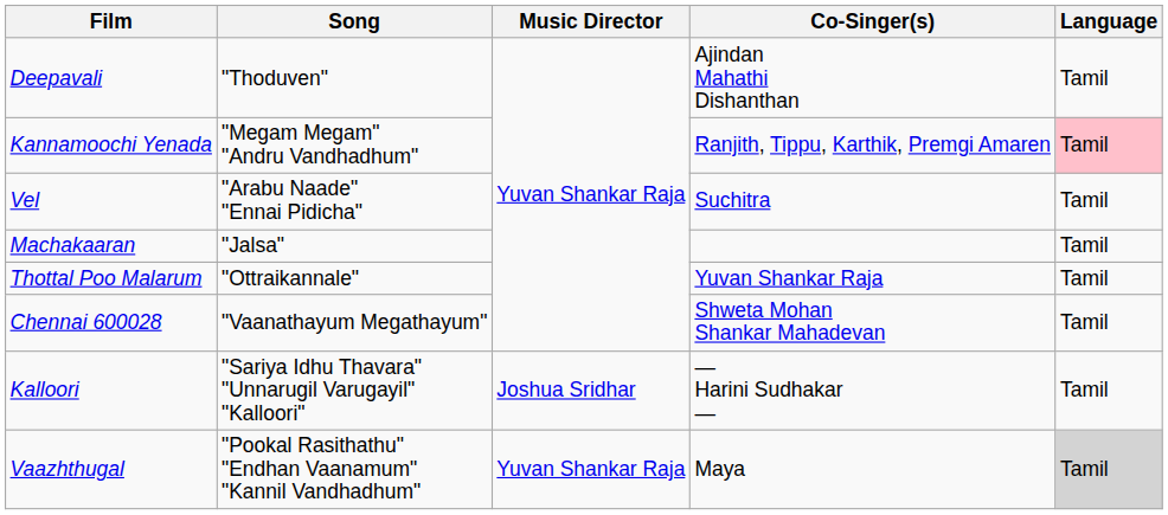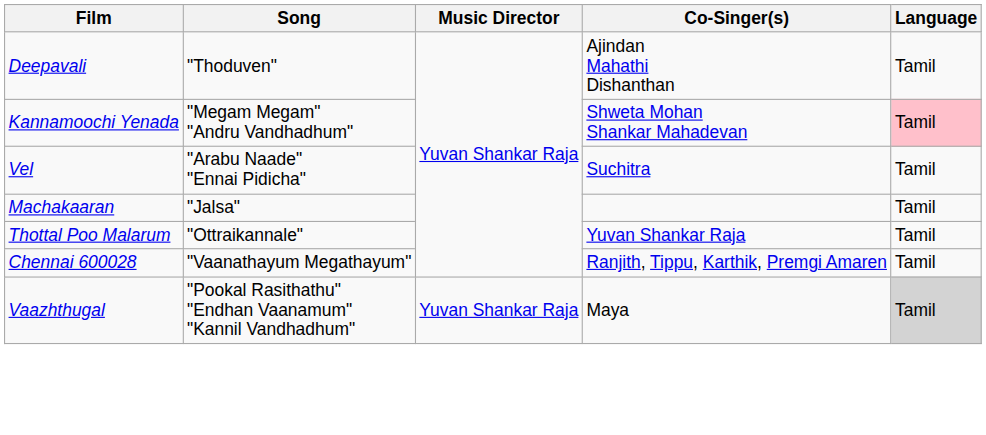 <table class="wikitable sortable">
 <tr>
 <th>Film</th>
 <th>Song</th>
 <th>Music Director</th>
 <th>Co-Singer(s)</th>
 <th>Language</th>
 </tr>
 <tr>
 <td><em><a href='#'>Deepavali</a></em></td>
 <td>"Thoduven"</td>
 <td rowspan="6"><a href='#'>Yuvan Shankar Raja</a></td>
 <td>Ajindan<br><a href='#'>Mahathi</a><br>Dishanthan</td>
 <td>Tamil</td>
 </tr>
 <tr>
 <td><em><a href='#'>Kannamoochi Yenada</a></em></td>
 <td>"Megam Megam"<br>"Andru Vandhadhum"</td>
-<td><a href='#'>Ranjith</a>, <a href='#'>Tippu</a>, <a href='#'>Karthik</a>, <a href='#'>Premgi Amaren</a></td>
+<td><a href='#'>Shweta Mohan</a><br><a href='#'>Shankar Mahadevan</a></td>
 <td style="background: pink;">Tamil</td>
 </tr>
 <tr>
 <td><em><a href='#'>Vel</a></em></td>
 <td>"Arabu Naade"<br>"Ennai Pidicha"</td>
 <td><a href='#'>Suchitra</a></td>
 <td>Tamil</td>
 </tr>
 <tr>
 <td><em><a href='#'>Machakaaran</a></em></td>
 <td>"Jalsa"</td>
 <td></td>
 <td>Tamil</td>
 </tr>
 <tr>
 <td><em><a href='#'>Thottal Poo Malarum</a></em></td>
 <td>"Ottraikannale"</td>
 <td><a href='#'>Yuvan Shankar Raja</a></td>
 <td>Tamil</td>
 </tr>
 <tr>
 <td><em><a href='#'>Chennai 600028</a></em></td>
 <td>"Vaanathayum Megathayum"</td>
-<td><a href='#'>Shweta Mohan</a><br><a href='#'>Shankar Mahadevan</a></td>
-<td>Tamil</td>
-</tr>
-<tr>
-<td><em><a href='#'>Kalloori</a></em></td>
-<td>"Sariya Idhu Thavara"<br>"Unnarugil Varugayil"<br>"Kalloori"</td>
-<td><a href='#'>Joshua Sridhar</a></td>
-<td>—<br>Harini Sudhakar<br>—</td>
+<td><a href='#'>Ranjith</a>, <a href='#'>Tippu</a>, <a href='#'>Karthik</a>, <a href='#'>Premgi Amaren</a></td>
 <td>Tamil</td>
 </tr>
 <tr>
 <td><em><a href='#'>Vaazhthugal</a></em></td>
 <td>"Pookal Rasithathu"<br>"Endhan Vaanamum"<br>"Kannil Vandhadhum"</td>
 <td rowspan="2"><a href='#'>Yuvan Shankar Raja</a></td>
 <td>Maya</td>
 <td style="background: lightgrey;">Tamil</td>
 </tr>
 </table>
